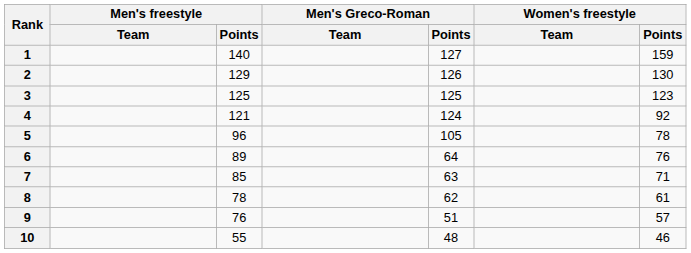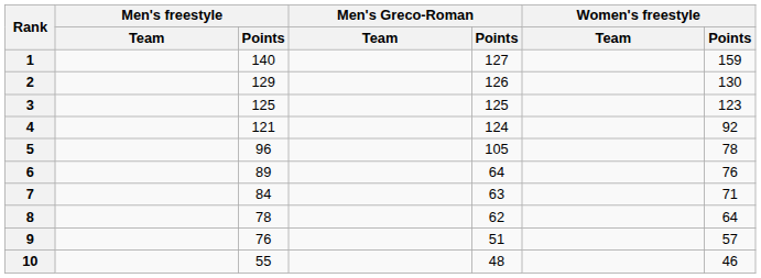 <table class="wikitable" style="text-align:center;">
 <tr>
 <th rowspan="2" width="50">Rank</th>
 <th colspan="2">Men's freestyle</th>
 <th colspan="2">Men's Greco-Roman</th>
 <th colspan="2">Women's freestyle</th>
 </tr>
 <tr>
 <th width="200">Team</th>
 <th width="50">Points</th>
 <th width="200">Team</th>
 <th width="50">Points</th>
 <th width="200">Team</th>
 <th width="50">Points</th>
 </tr>
 <tr>
 <th>1</th>
 <td align="left"></td>
 <td>140</td>
 <td align="left"></td>
 <td>127</td>
 <td align="left"></td>
 <td>159</td>
 </tr>
 <tr>
 <th>2</th>
 <td align="left"></td>
 <td>129</td>
 <td align="left"></td>
 <td>126</td>
 <td align="left"></td>
 <td>130</td>
 </tr>
 <tr>
 <th>3</th>
 <td align="left"></td>
 <td>125</td>
 <td align="left"></td>
 <td>125</td>
 <td align="left"></td>
 <td>123</td>
 </tr>
 <tr>
 <th>4</th>
 <td align="left"></td>
 <td>121</td>
 <td align="left"></td>
 <td>124</td>
 <td align="left"></td>
 <td>92</td>
 </tr>
 <tr>
 <th>5</th>
 <td align="left"></td>
 <td>96</td>
 <td align="left"></td>
 <td>105</td>
 <td align="left"></td>
 <td>78</td>
 </tr>
 <tr>
 <th>6</th>
 <td align="left"></td>
 <td>89</td>
 <td align="left"></td>
 <td>64</td>
 <td align="left"></td>
 <td>76</td>
 </tr>
 <tr>
 <th>7</th>
 <td align="left"></td>
-<td>85</td>
+<td>84</td>
 <td align="left"></td>
 <td>63</td>
 <td align="left"></td>
 <td>71</td>
 </tr>
 <tr>
 <th>8</th>
 <td align="left"></td>
 <td>78</td>
 <td align="left"></td>
 <td>62</td>
 <td align="left"></td>
-<td>61</td>
+<td>64</td>
 </tr>
 <tr>
 <th>9</th>
 <td align="left"></td>
 <td>76</td>
 <td align="left"></td>
 <td>51</td>
 <td align="left"></td>
 <td>57</td>
 </tr>
 <tr>
 <th>10</th>
 <td align="left"></td>
 <td>55</td>
 <td align="left"></td>
 <td>48</td>
 <td align="left"></td>
 <td>46</td>
 </tr>
 </table>
